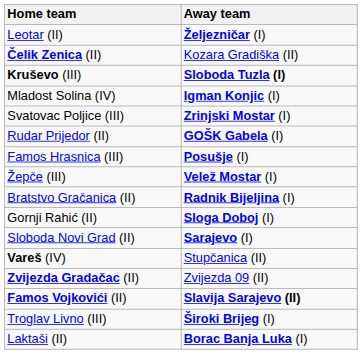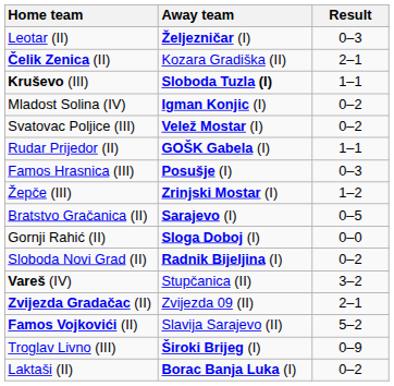 <table class="wikitable" style="width:50%">
 <tr>
 <th style="width:40%; text-align:left">Home team</th>
 <th style="width:40%; text-align:left">Away team</th>
+<th>Result</th>
 </tr>
 <tr>
 <td><a href='#'>Leotar</a> (II)</td>
 <td><strong><a href='#'>Željezničar</a></strong> (I)</td>
+<td style="text-align:center">0–3</td>
 </tr>
 <tr>
 <td><strong><a href='#'>Čelik Zenica</a></strong> (II)</td>
 <td><a href='#'>Kozara Gradiška</a> (II)</td>
+<td style="text-align:center">2–1</td>
 </tr>
 <tr>
 <td><strong>Kruševo</strong> (III)</td>
 <td><strong><a href='#'>Sloboda Tuzla</a> (I)</strong></td>
+<td style="text-align:center">1–1 </td>
 </tr>
 <tr>
 <td>Mladost Solina (IV)</td>
 <td><strong><a href='#'>Igman Konjic</a></strong> (I)</td>
+<td style="text-align:center">0–2</td>
 </tr>
 <tr>
 <td>Svatovac Poljice (III)</td>
-<td><strong><a href='#'>Zrinjski Mostar</a></strong> (I)</td>
+<td><strong><a href='#'>Velež Mostar</a></strong> (I)</td>
+<td style="text-align:center">0–2</td>
 </tr>
 <tr>
 <td><a href='#'>Rudar Prijedor</a> (II)</td>
 <td><strong><a href='#'>GOŠK Gabela</a></strong> (I)</td>
+<td style="text-align:center">1–1 </td>
 </tr>
 <tr>
 <td><a href='#'>Famos Hrasnica</a> (III)</td>
 <td><strong><a href='#'>Posušje</a></strong> (I)</td>
+<td style="text-align:center">0–3</td>
 </tr>
 <tr>
 <td><a href='#'>Žepče</a> (III)</td>
-<td><strong><a href='#'>Velež Mostar</a></strong> (I)</td>
+<td><strong><a href='#'>Zrinjski Mostar</a></strong> (I)</td>
+<td style="text-align:center">1–2</td>
 </tr>
 <tr>
 <td><a href='#'>Bratstvo Gračanica</a> (II)</td>
-<td><strong><a href='#'>Radnik Bijeljina</a></strong> (I)</td>
+<td><strong><a href='#'>Sarajevo</a></strong> (I)</td>
+<td style="text-align:center">0–5</td>
 </tr>
 <tr>
 <td>Gornji Rahić (II)</td>
 <td><strong><a href='#'>Sloga Doboj</a></strong> (I)</td>
+<td style="text-align:center">0–0 </td>
 </tr>
 <tr>
 <td><a href='#'>Sloboda Novi Grad</a> (II)</td>
-<td><strong><a href='#'>Sarajevo</a></strong> (I)</td>
+<td><strong><a href='#'>Radnik Bijeljina</a></strong> (I)</td>
+<td style="text-align:center">0–2</td>
 </tr>
 <tr>
 <td><strong>Vareš</strong> (IV)</td>
 <td><a href='#'>Stupčanica</a> (II)</td>
+<td style="text-align:center">3–2</td>
 </tr>
 <tr>
 <td><strong><a href='#'>Zvijezda Gradačac</a></strong> (II)</td>
 <td><a href='#'>Zvijezda 09</a> (II)</td>
+<td style="text-align:center">2–1</td>
 </tr>
 <tr>
 <td><strong><a href='#'>Famos Vojkovići</a></strong> (II)</td>
-<td><strong><a href='#'>Slavija Sarajevo</a> (II)</strong></td>
+<td><a href='#'>Slavija Sarajevo</a> (II)</td>
+<td style="text-align:center">5–2</td>
 </tr>
 <tr>
 <td><a href='#'>Troglav Livno</a> (III)</td>
 <td><strong><a href='#'>Široki Brijeg</a></strong> (I)</td>
+<td style="text-align:center">0–9</td>
 </tr>
 <tr>
 <td><a href='#'>Laktaši</a> (II)</td>
 <td><strong><a href='#'>Borac Banja Luka</a></strong> (I)</td>
+<td style="text-align:center">0–2</td>
 </tr>
 </table>
